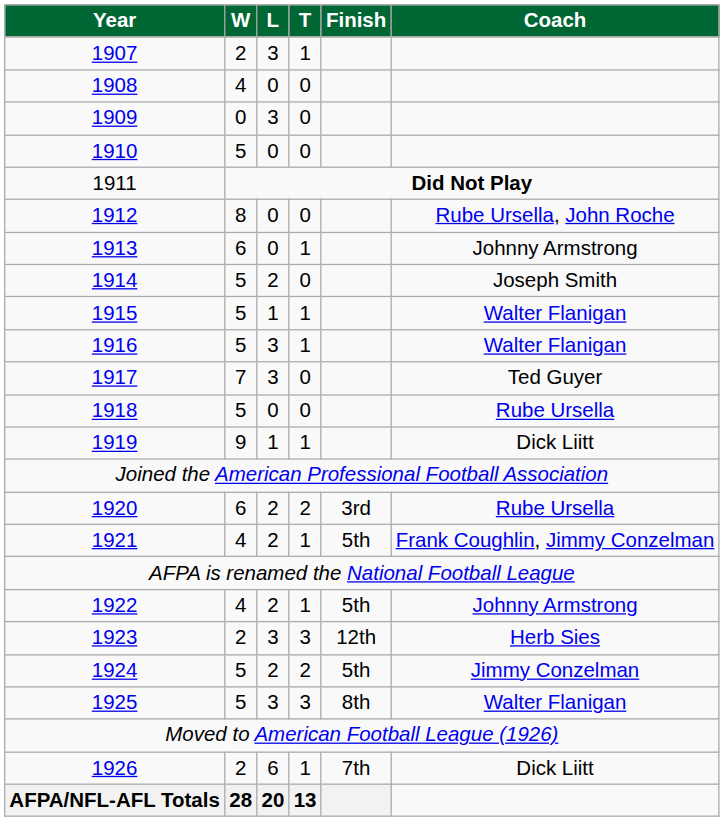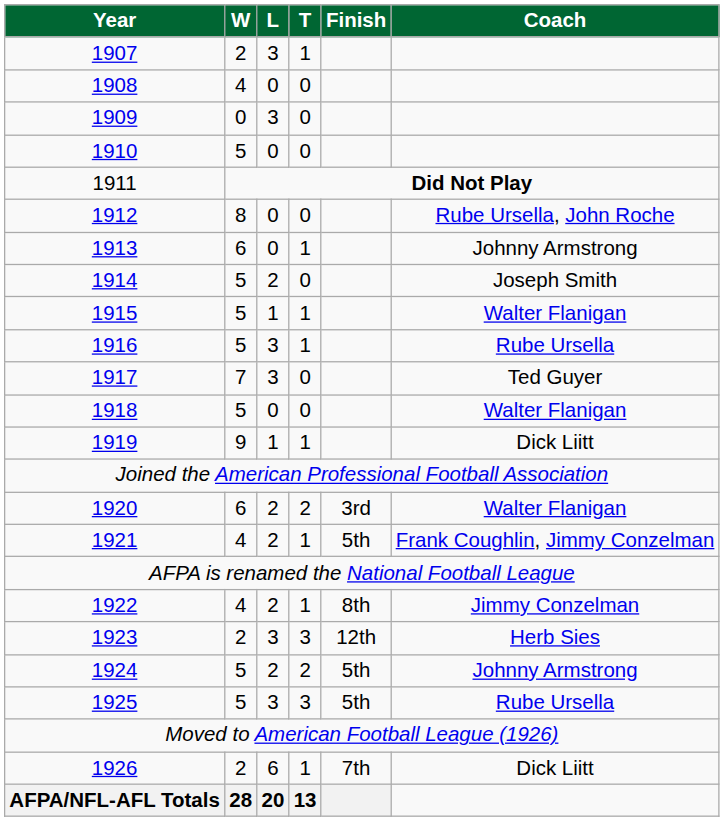 <table class="wikitable" style="text-align:center">
 <tr>
 <th style="background:#006633;color:white;">Year</th>
 <th style="background:#006633;color:white;">W</th>
 <th style="background:#006633;color:white;">L</th>
 <th style="background:#006633;color:white;">T</th>
 <th style="background:#006633;color:white;">Finish</th>
 <th style="background:#006633;color:white;">Coach</th>
 </tr>
 <tr>
 <td><a href='#'>1907</a></td>
 <td>2</td>
 <td>3</td>
 <td>1</td>
 <td></td>
 <td></td>
 </tr>
 <tr>
 <td><a href='#'>1908</a></td>
 <td>4</td>
 <td>0</td>
 <td>0</td>
 <td></td>
 <td></td>
 </tr>
 <tr>
 <td><a href='#'>1909</a></td>
 <td>0</td>
 <td>3</td>
 <td>0</td>
 <td></td>
 <td></td>
 </tr>
 <tr>
 <td><a href='#'>1910</a></td>
 <td>5</td>
 <td>0</td>
 <td>0</td>
 <td></td>
 <td></td>
 </tr>
 <tr>
 <td>1911</td>
 <td colspan="5"><strong>Did Not Play</strong></td>
 </tr>
 <tr>
 <td><a href='#'>1912</a></td>
 <td>8</td>
 <td>0</td>
 <td>0</td>
 <td></td>
 <td><a href='#'>Rube Ursella</a>, <a href='#'>John Roche</a></td>
 </tr>
 <tr>
 <td><a href='#'>1913</a></td>
 <td>6</td>
 <td>0</td>
 <td>1</td>
 <td></td>
 <td>Johnny Armstrong</td>
 </tr>
 <tr>
 <td><a href='#'>1914</a></td>
 <td>5</td>
 <td>2</td>
 <td>0</td>
 <td></td>
 <td>Joseph Smith</td>
 </tr>
 <tr>
 <td><a href='#'>1915</a></td>
 <td>5</td>
 <td>1</td>
 <td>1</td>
 <td></td>
 <td><a href='#'>Walter Flanigan</a></td>
 </tr>
 <tr>
 <td><a href='#'>1916</a></td>
 <td>5</td>
 <td>3</td>
 <td>1</td>
 <td></td>
-<td><a href='#'>Walter Flanigan</a></td>
+<td><a href='#'>Rube Ursella</a></td>
 </tr>
 <tr>
 <td><a href='#'>1917</a></td>
 <td>7</td>
 <td>3</td>
 <td>0</td>
 <td></td>
 <td>Ted Guyer</td>
 </tr>
 <tr>
 <td><a href='#'>1918</a></td>
 <td>5</td>
 <td>0</td>
 <td>0</td>
 <td></td>
-<td><a href='#'>Rube Ursella</a></td>
+<td><a href='#'>Walter Flanigan</a></td>
 </tr>
 <tr>
 <td><a href='#'>1919</a></td>
 <td>9</td>
 <td>1</td>
 <td>1</td>
 <td></td>
 <td>Dick Liitt</td>
 </tr>
 <tr>
 <td colspan="6"><em>Joined the <a href='#'>American Professional Football Association</a></em></td>
 </tr>
 <tr>
 <td><a href='#'>1920</a></td>
 <td>6</td>
 <td>2</td>
 <td>2</td>
 <td>3rd</td>
-<td><a href='#'>Rube Ursella</a></td>
+<td><a href='#'>Walter Flanigan</a></td>
 </tr>
 <tr>
 <td><a href='#'>1921</a></td>
 <td>4</td>
 <td>2</td>
 <td>1</td>
 <td>5th</td>
 <td><a href='#'>Frank Coughlin</a>, <a href='#'>Jimmy Conzelman</a></td>
 </tr>
 <tr>
 <td colspan="6"><em>AFPA is renamed the <a href='#'>National Football League</a></em></td>
 </tr>
 <tr>
 <td><a href='#'>1922</a></td>
 <td>4</td>
 <td>2</td>
 <td>1</td>
-<td>5th</td>
-<td><a href='#'>Johnny Armstrong</a></td>
+<td>8th</td>
+<td><a href='#'>Jimmy Conzelman</a></td>
 </tr>
 <tr>
 <td><a href='#'>1923</a></td>
 <td>2</td>
 <td>3</td>
 <td>3</td>
 <td>12th</td>
 <td><a href='#'>Herb Sies</a></td>
 </tr>
 <tr>
 <td><a href='#'>1924</a></td>
 <td>5</td>
 <td>2</td>
 <td>2</td>
 <td>5th</td>
-<td><a href='#'>Jimmy Conzelman</a></td>
+<td><a href='#'>Johnny Armstrong</a></td>
 </tr>
 <tr>
 <td><a href='#'>1925</a></td>
 <td>5</td>
 <td>3</td>
 <td>3</td>
-<td>8th</td>
-<td><a href='#'>Walter Flanigan</a></td>
+<td>5th</td>
+<td><a href='#'>Rube Ursella</a></td>
 </tr>
 <tr>
 <td colspan="6"><em>Moved to <a href='#'>American Football League (1926)</a></em></td>
 </tr>
 <tr>
 <td><a href='#'>1926</a></td>
 <td>2</td>
 <td>6</td>
 <td>1</td>
 <td>7th</td>
 <td>Dick Liitt</td>
 </tr>
 <tr>
 <th>AFPA/NFL-AFL Totals</th>
 <th>28</th>
 <th>20</th>
 <th>13</th>
 <th></th>
 <td colspan="2"></td>
 </tr>
 </table>
